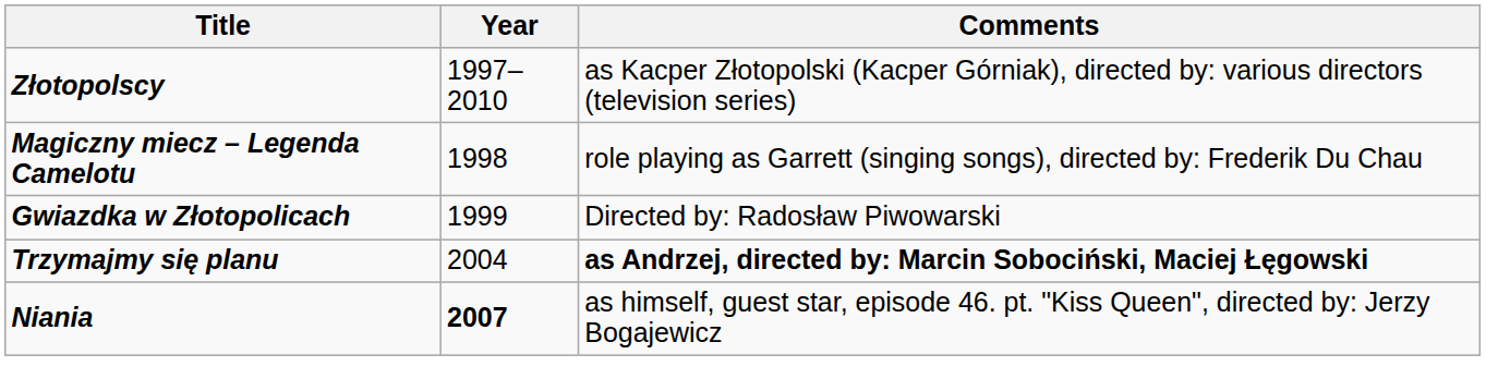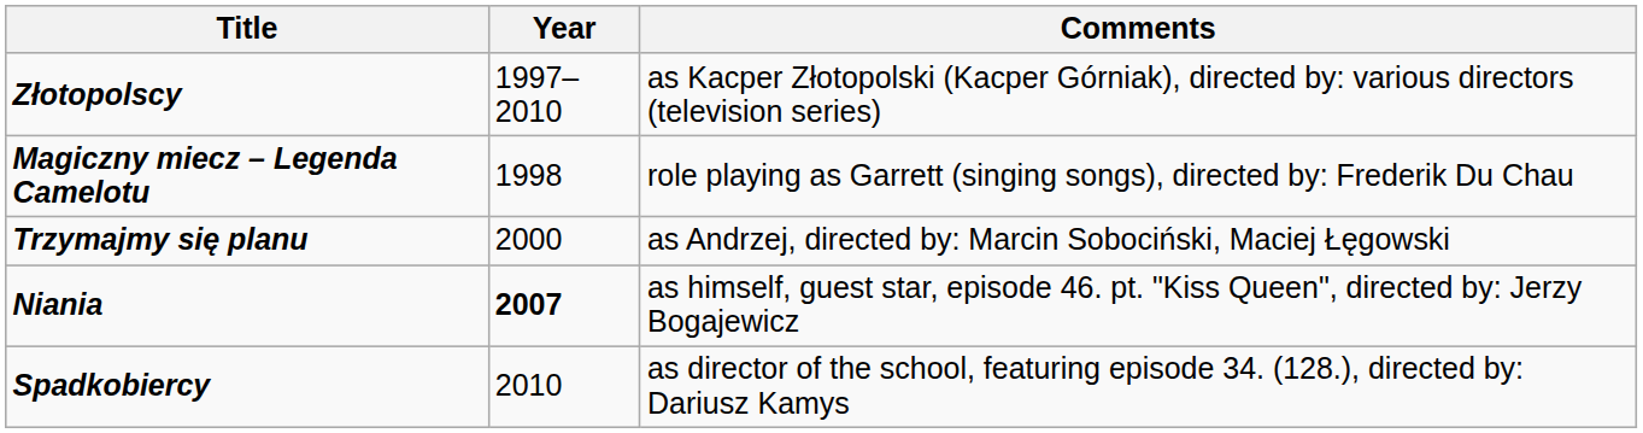 <table class="wikitable">
 <tr>
 <th>Title</th>
 <th>Year</th>
 <th>Comments</th>
 </tr>
 <tr>
 <td><strong><em>Złotopolscy</em></strong></td>
 <td>1997–2010</td>
 <td>as Kacper Złotopolski (Kacper Górniak), directed by: various directors (television series)</td>
 </tr>
 <tr>
 <td><strong><em>Magiczny miecz – Legenda Camelotu</em></strong></td>
 <td>1998</td>
 <td>role playing as Garrett (singing songs), directed by: Frederik Du Chau</td>
 </tr>
 <tr>
-<td><strong><em>Gwiazdka w Złotopolicach</em></strong></td>
-<td>1999</td>
-<td>Directed by: Radosław Piwowarski</td>
-</tr>
-<tr>
 <td><strong><em>Trzymajmy się planu</em></strong></td>
-<td>2004</td>
-<td><strong>as Andrzej, directed by: Marcin Sobociński, Maciej Łęgowski</strong></td>
+<td>2000</td>
+<td>as Andrzej, directed by: Marcin Sobociński, Maciej Łęgowski</td>
 </tr>
 <tr>
 <td><strong><em>Niania</em></strong></td>
 <td><strong>2007</strong></td>
 <td>as himself, guest star, episode 46. pt. "Kiss Queen", directed by: Jerzy Bogajewicz</td>
 </tr>
+<tr>
+<td><strong><em>Spadkobiercy</em></strong></td>
+<td>2010</td>
+<td>as director of the school, featuring episode 34. (128.), directed by: Dariusz Kamys</td>
+</tr>
 </table>
